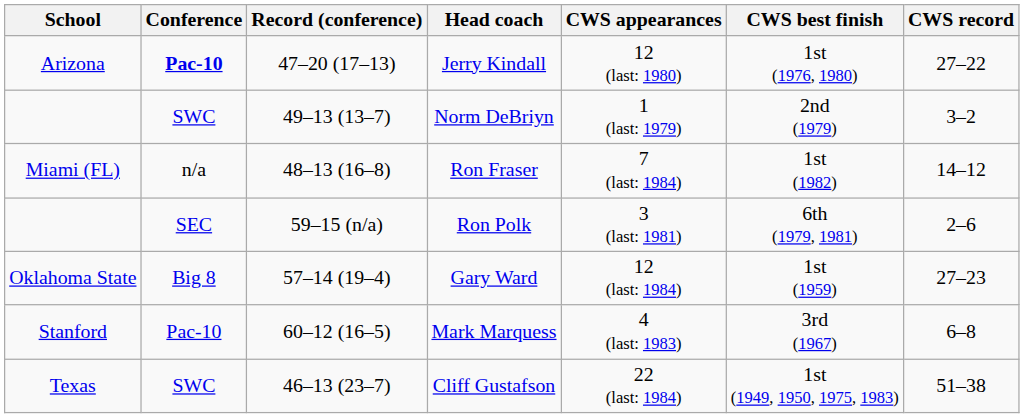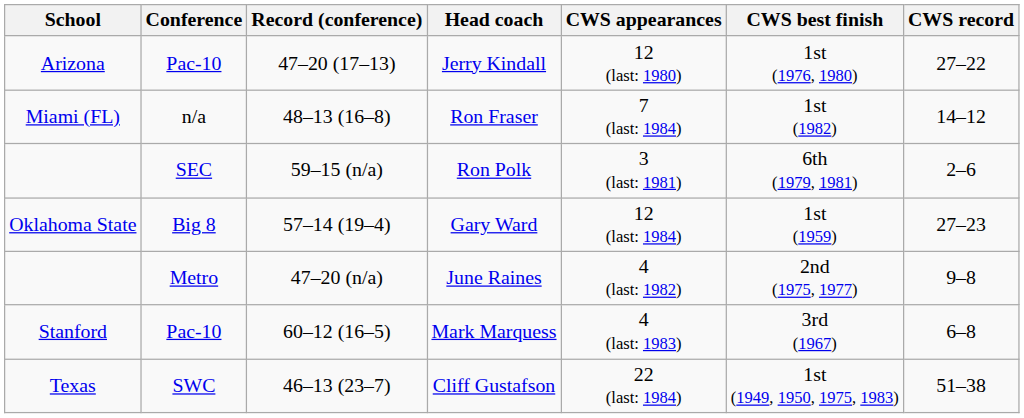 <table class="wikitable">
 <tr style="text-align:center; background:#f2f2f2;">
 <th>School</th>
 <th>Conference</th>
 <th>Record (conference)</th>
 <th>Head coach</th>
 <th>CWS appearances</th>
 <th>CWS best finish</th>
 <th>CWS record</th>
 </tr>
 <tr align=center>
 <td><a href='#'>Arizona</a></td>
-<td><strong><a href='#'>Pac-10</a></strong></td>
+<td><a href='#'>Pac-10</a></td>
 <td>47–20 (17–13)</td>
 <td><a href='#'>Jerry Kindall</a></td>
 <td>12<br><small>(last: <a href='#'>1980</a>)</small></td>
 <td>1st<br><small>(<a href='#'>1976</a>, <a href='#'>1980</a>)</small></td>
 <td>27–22</td>
-</tr>
-<tr align=center>
-<td></td>
-<td><a href='#'>SWC</a></td>
-<td>49–13 (13–7)</td>
-<td><a href='#'>Norm DeBriyn</a></td>
-<td>1<br><small>(last: <a href='#'>1979</a>)</small></td>
-<td>2nd<br><small>(<a href='#'>1979</a>)</small></td>
-<td>3–2</td>
 </tr>
 <tr align=center>
 <td><a href='#'>Miami (FL)</a></td>
 <td>n/a</td>
 <td>48–13 (16–8)</td>
 <td><a href='#'>Ron Fraser</a></td>
 <td>7<br><small>(last: <a href='#'>1984</a>)</small></td>
 <td>1st<br><small>(<a href='#'>1982</a>)</small></td>
 <td>14–12</td>
 </tr>
 <tr align=center>
 <td></td>
 <td><a href='#'>SEC</a></td>
 <td>59–15 (n/a)</td>
 <td><a href='#'>Ron Polk</a></td>
 <td>3<br><small>(last: <a href='#'>1981</a>)</small></td>
 <td>6th<br><small>(<a href='#'>1979</a>, <a href='#'>1981</a>)</small></td>
 <td>2–6</td>
 </tr>
 <tr align=center>
 <td><a href='#'>Oklahoma State</a></td>
 <td><a href='#'>Big 8</a></td>
 <td>57–14 (19–4)</td>
 <td><a href='#'>Gary Ward</a></td>
 <td>12<br><small>(last: <a href='#'>1984</a>)</small></td>
 <td>1st<br><small>(<a href='#'>1959</a>)</small></td>
 <td>27–23</td>
 </tr>
 <tr align=center>
+<td></td>
+<td><a href='#'>Metro</a></td>
+<td>47–20 (n/a)</td>
+<td><a href='#'>June Raines</a></td>
+<td>4<br><small>(last: <a href='#'>1982</a>)</small></td>
+<td>2nd<br><small>(<a href='#'>1975</a>, <a href='#'>1977</a>)</small></td>
+<td>9–8</td>
+</tr>
+<tr align=center>
 <td><a href='#'>Stanford</a></td>
 <td><a href='#'>Pac-10</a></td>
 <td>60–12 (16–5)</td>
 <td><a href='#'>Mark Marquess</a></td>
 <td>4<br><small>(last: <a href='#'>1983</a>)</small></td>
 <td>3rd<br><small>(<a href='#'>1967</a>)</small></td>
 <td>6–8</td>
 </tr>
 <tr align=center>
 <td><a href='#'>Texas</a></td>
 <td><a href='#'>SWC</a></td>
 <td>46–13 (23–7)</td>
 <td><a href='#'>Cliff Gustafson</a></td>
 <td>22<br><small>(last: <a href='#'>1984</a>)</small></td>
 <td>1st<br><small>(<a href='#'>1949</a>, <a href='#'>1950</a>, <a href='#'>1975</a>, <a href='#'>1983</a>)</small></td>
 <td>51–38</td>
 </tr>
 </table>
